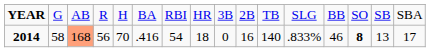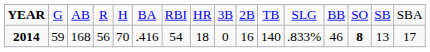 <table class="sortable wikitable" style="text-align:center;">
 <tr>
 <td><strong>YEAR</strong></td>
 <td><a href='#'>G</a></td>
 <td><a href='#'>AB</a></td>
 <td><a href='#'>R</a></td>
 <td><a href='#'>H</a></td>
 <td><a href='#'>BA</a></td>
 <td><a href='#'>RBI</a></td>
 <td><a href='#'>HR</a></td>
 <td><a href='#'>3B</a></td>
 <td><a href='#'>2B</a></td>
 <td><a href='#'>TB</a></td>
 <td><a href='#'>SLG</a></td>
 <td><a href='#'>BB</a></td>
 <td><a href='#'>SO</a></td>
 <td><a href='#'>SB</a></td>
 <td>SBA</td>
 </tr>
 <tr>
 <td><strong>2014</strong></td>
-<td>58</td>
-<td style="background: lightsalmon;">168</td>
+<td>59</td>
+<td>168</td>
 <td>56</td>
 <td>70</td>
 <td>.416</td>
 <td>54</td>
 <td>18</td>
 <td>0</td>
 <td>16</td>
 <td>140</td>
 <td>.833%</td>
 <td>46</td>
 <td><strong>8</strong></td>
 <td>13</td>
 <td>17</td>
 </tr>
 </table>
